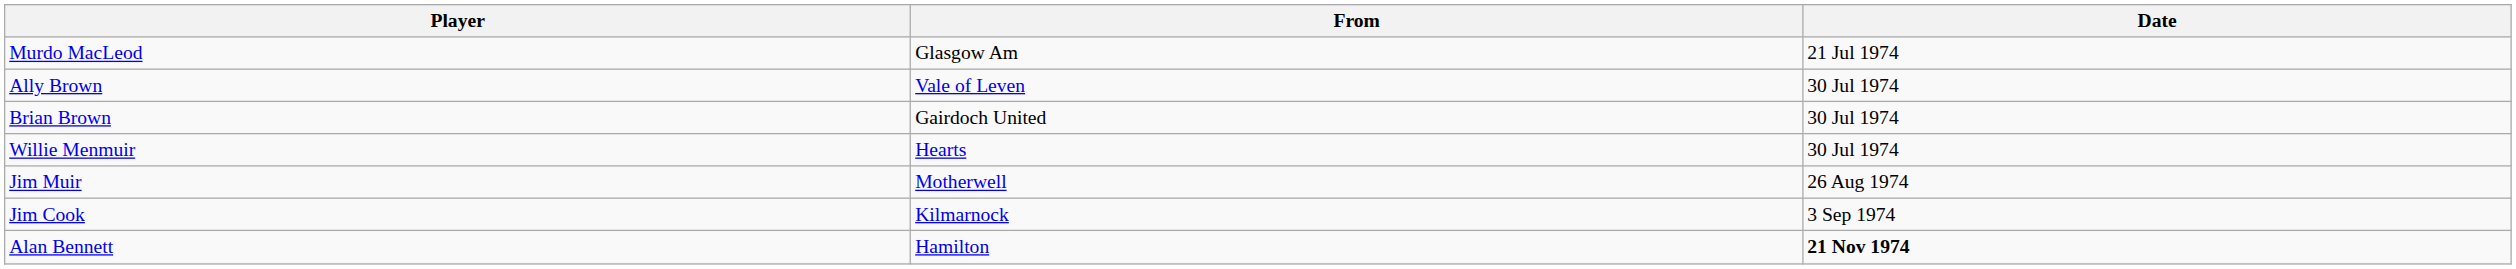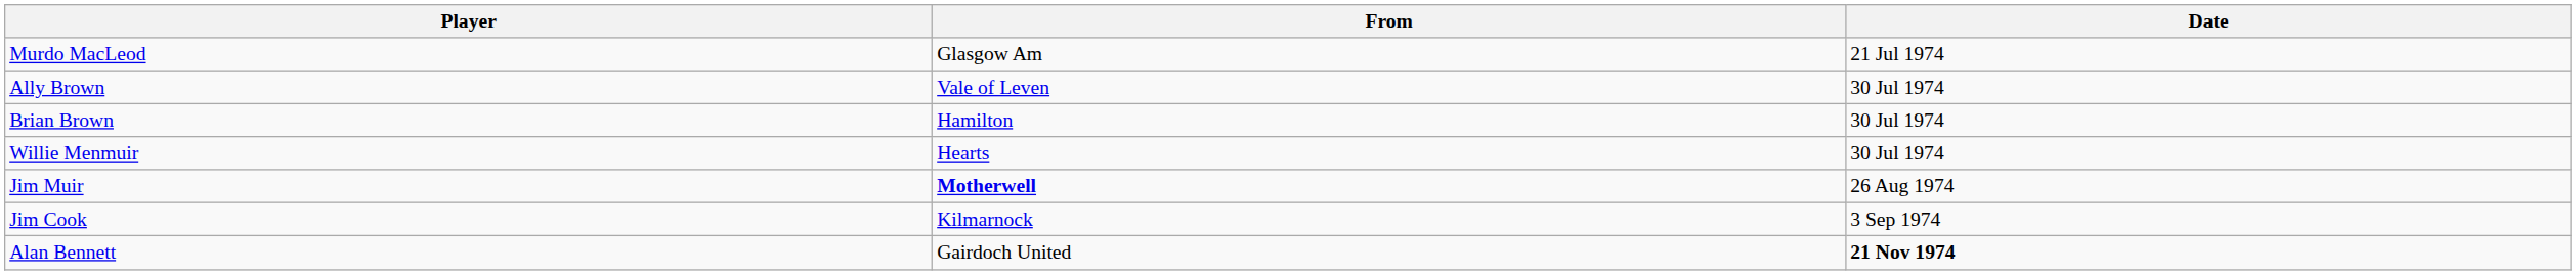 <table class="wikitable" style="text-align:center; font-size:95%;width:98%; text-align:left">
 <tr>
 <th>Player</th>
 <th>From</th>
 <th>Date</th>
 </tr>
 <tr>
 <td> <a href='#'>Murdo MacLeod</a></td>
 <td> Glasgow Am</td>
 <td>21 Jul 1974</td>
 </tr>
 <tr>
 <td> <a href='#'>Ally Brown</a></td>
 <td> <a href='#'>Vale of Leven</a></td>
 <td>30 Jul 1974</td>
 </tr>
 <tr>
 <td> <a href='#'>Brian Brown</a></td>
-<td> Gairdoch United</td>
+<td> <a href='#'>Hamilton</a></td>
 <td>30 Jul 1974</td>
 </tr>
 <tr>
 <td> <a href='#'>Willie Menmuir</a></td>
 <td> <a href='#'>Hearts</a></td>
 <td>30 Jul 1974</td>
 </tr>
 <tr>
 <td> <a href='#'>Jim Muir</a></td>
-<td> <a href='#'>Motherwell</a></td>
+<td><strong> <a href='#'>Motherwell</a></strong></td>
 <td>26 Aug 1974</td>
 </tr>
 <tr>
 <td> <a href='#'>Jim Cook</a></td>
 <td> <a href='#'>Kilmarnock</a></td>
 <td>3 Sep 1974</td>
 </tr>
 <tr>
 <td> <a href='#'>Alan Bennett</a></td>
-<td> <a href='#'>Hamilton</a></td>
+<td> Gairdoch United</td>
 <td><strong>21 Nov 1974</strong></td>
 </tr>
 </table>
